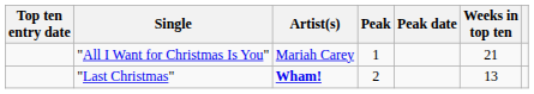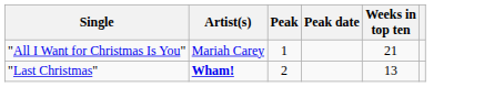 <table class="wikitable sortable">
 <tr>
-<th>Top ten<br>entry date</th>
 <th>Single</th>
 <th>Artist(s)</th>
 <th data-sort-type="number">Peak</th>
 <th>Peak date</th>
 <th data-sort-type="number">Weeks in<br>top ten</th>
 <th></th>
 </tr>
 <tr>
-<td></td>
 <td>"<a href='#'>All I Want for Christmas Is You</a>" </td>
 <td><a href='#'>Mariah Carey</a></td>
 <td style="text-align:center;">1</td>
 <td></td>
 <td style="text-align:center;">21</td>
 <td></td>
 </tr>
 <tr>
-<td></td>
 <td>"<a href='#'>Last Christmas</a>" </td>
 <td><strong><a href='#'>Wham!</a></strong></td>
 <td style="text-align:center;">2</td>
 <td></td>
 <td style="text-align:center;">13</td>
 <td style="text-align:center;"></td>
 </tr>
 </table>
